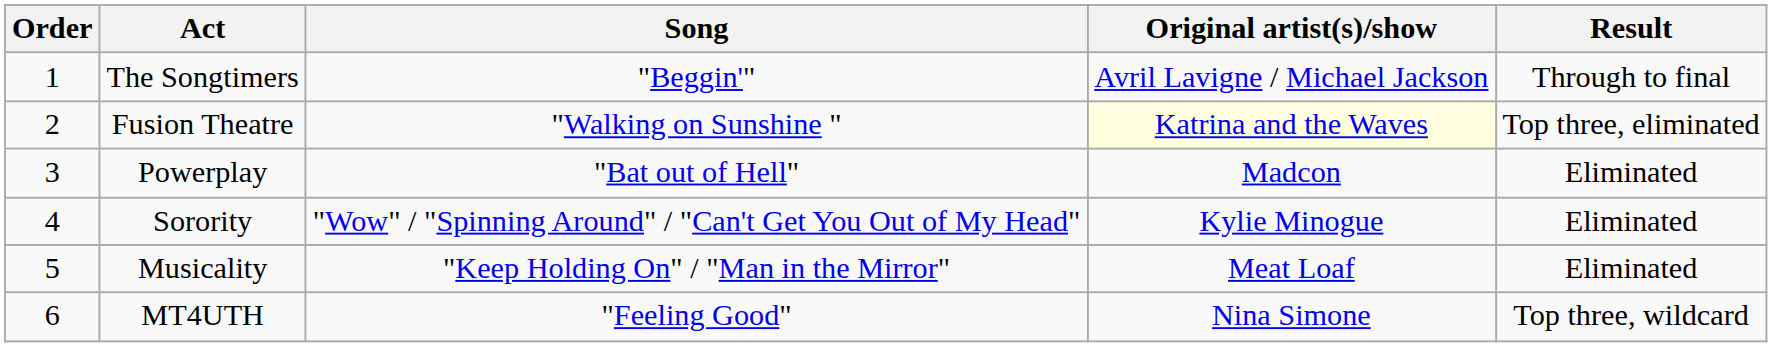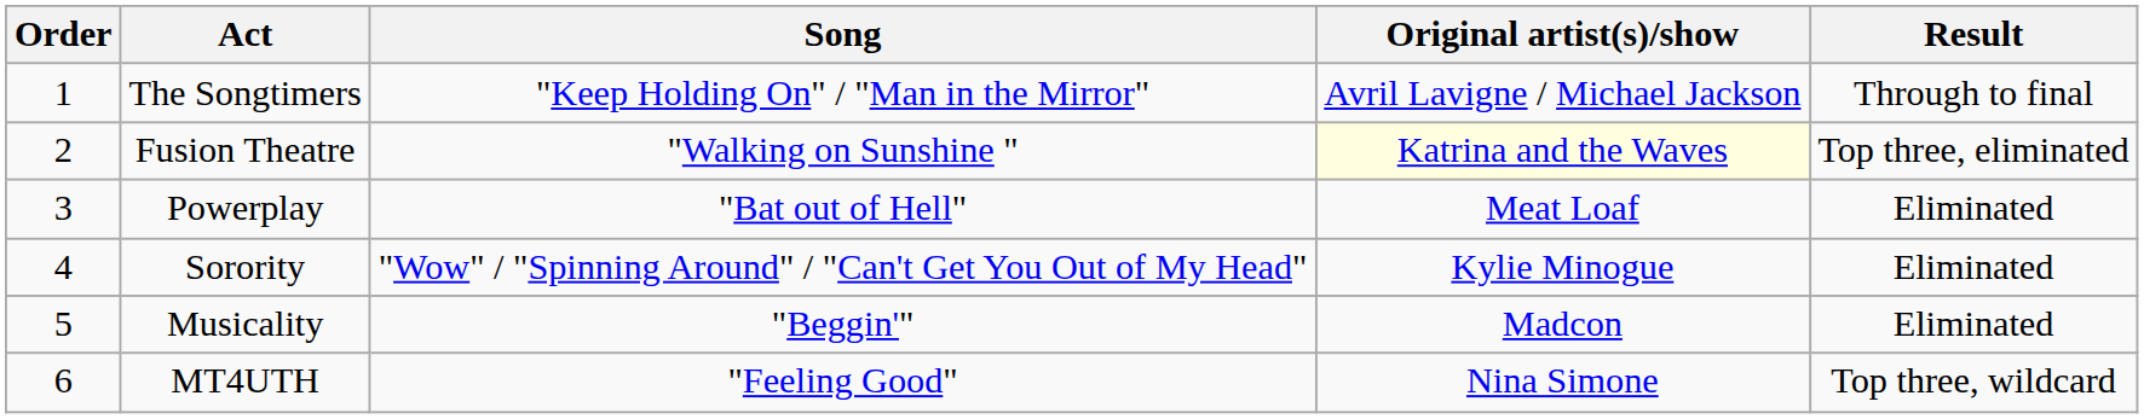 <table class="wikitable" style="text-align:center;">
 <tr>
 <th>Order</th>
 <th>Act</th>
 <th>Song</th>
 <th>Original artist(s)/show</th>
 <th>Result</th>
 </tr>
 <tr>
 <td style="text-align:center;">1</td>
 <td>The Songtimers</td>
-<td>"<a href='#'>Beggin'</a>"</td>
+<td>"<a href='#'>Keep Holding On</a>" / "<a href='#'>Man in the Mirror</a>"</td>
 <td><a href='#'>Avril Lavigne</a> / <a href='#'>Michael Jackson</a></td>
 <td>Through to final</td>
 </tr>
 <tr>
 <td style="text-align:center;">2</td>
 <td>Fusion Theatre</td>
 <td>"<a href='#'>Walking on Sunshine</a> "</td>
 <td style="background: lightyellow;"><a href='#'>Katrina and the Waves</a></td>
 <td>Top three, eliminated</td>
 </tr>
 <tr>
 <td style="text-align:center;">3</td>
 <td>Powerplay</td>
 <td>"<a href='#'>Bat out of Hell</a>"</td>
-<td><a href='#'>Madcon</a></td>
+<td><a href='#'>Meat Loaf</a></td>
 <td>Eliminated</td>
 </tr>
 <tr>
 <td style="text-align:center;">4</td>
 <td>Sorority</td>
 <td>"<a href='#'>Wow</a>" / "<a href='#'>Spinning Around</a>" / "<a href='#'>Can't Get You Out of My Head</a>"</td>
 <td><a href='#'>Kylie Minogue</a></td>
 <td>Eliminated</td>
 </tr>
 <tr>
 <td style="text-align:center;">5</td>
 <td>Musicality</td>
-<td>"<a href='#'>Keep Holding On</a>" / "<a href='#'>Man in the Mirror</a>"</td>
-<td><a href='#'>Meat Loaf</a></td>
+<td>"<a href='#'>Beggin'</a>"</td>
+<td><a href='#'>Madcon</a></td>
 <td>Eliminated</td>
 </tr>
 <tr>
 <td style="text-align:center;">6</td>
 <td>MT4UTH</td>
 <td>"<a href='#'>Feeling Good</a>"</td>
 <td><a href='#'>Nina Simone</a></td>
 <td>Top three, wildcard</td>
 </tr>
 </table>
